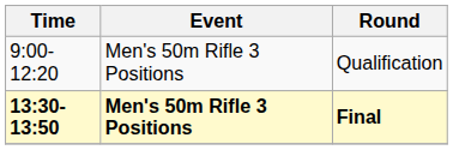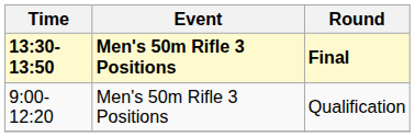 <table class=wikitable style="font-size:98%;">
 <tr>
 <th width=70px>Time</th>
 <th width=180px>Event</th>
 <th width=70px>Round</th>
-</tr>
-<tr>
-<td>9:00-12:20</td>
-<td>Men's 50m Rifle 3 Positions</td>
-<td>Qualification</td>
 </tr>
 <tr bgcolor=lemonchiffon>
 <td><strong>13:30-13:50</strong></td>
 <td><strong>Men's 50m Rifle 3 Positions</strong></td>
 <td><strong>Final</strong></td>
 </tr>
 <tr>
+<td>9:00-12:20</td>
+<td>Men's 50m Rifle 3 Positions</td>
+<td>Qualification</td>
+</tr>
+<tr>
 </tr>
 </table>
